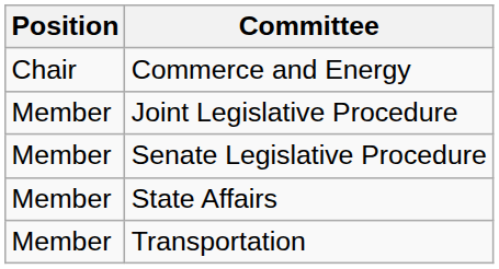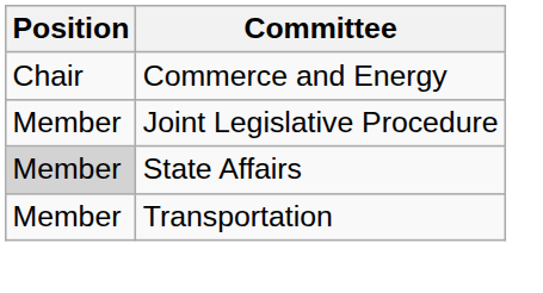 <table class="wikitable">
 <tr>
 <th>Position</th>
 <th>Committee</th>
 </tr>
 <tr>
 <td>Chair</td>
 <td>Commerce and Energy</td>
 </tr>
 <tr>
 <td>Member</td>
 <td>Joint Legislative Procedure</td>
 </tr>
 <tr>
-<td>Member</td>
-<td>Senate Legislative Procedure</td>
-</tr>
-<tr>
-<td>Member</td>
+<td style="background: lightgrey;">Member</td>
 <td>State Affairs</td>
 </tr>
 <tr>
 <td>Member</td>
 <td>Transportation</td>
 </tr>
 </table>
